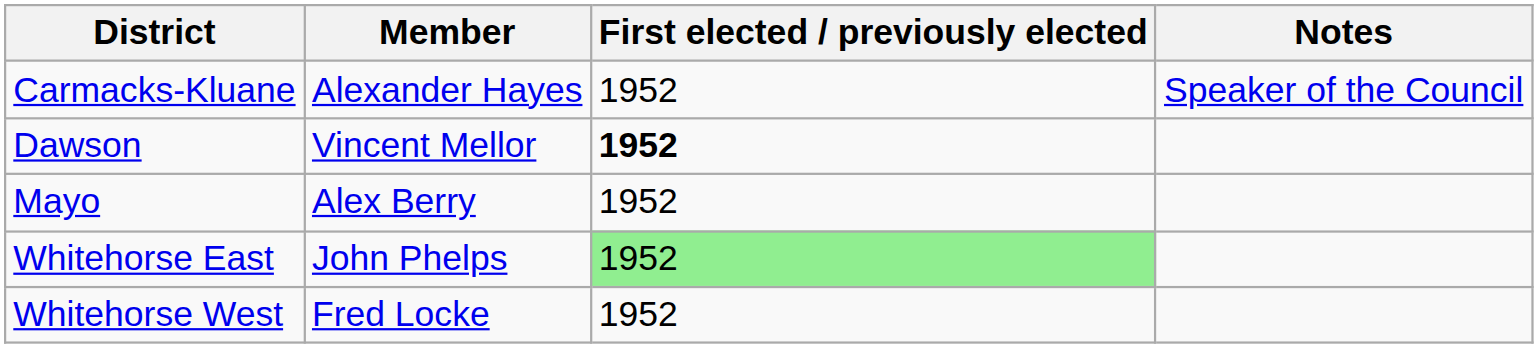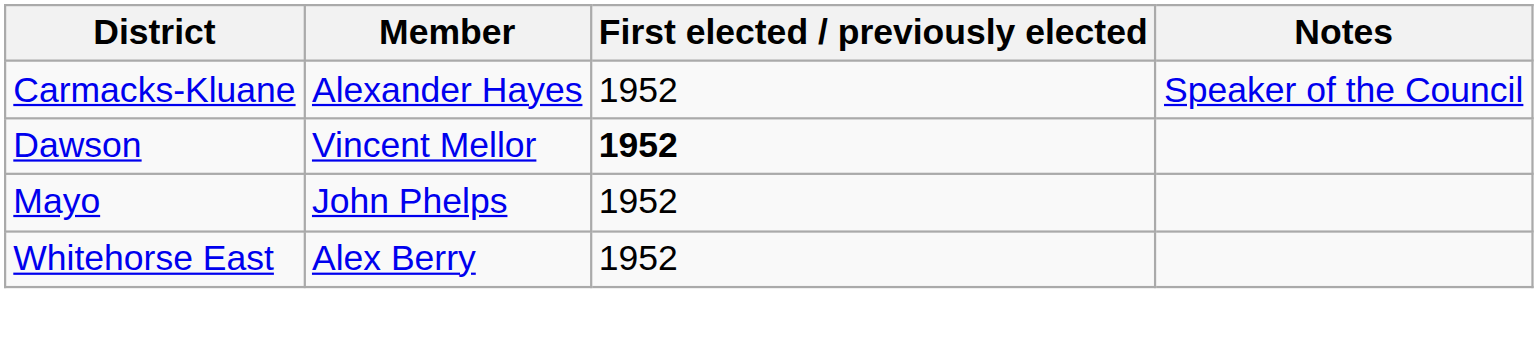 <table class="wikitable sortable">
 <tr>
 <th>District</th>
 <th>Member</th>
 <th>First elected / previously elected</th>
 <th>Notes</th>
 </tr>
 <tr>
 <td><a href='#'>Carmacks-Kluane</a></td>
 <td><a href='#'>Alexander Hayes</a></td>
 <td>1952</td>
 <td><a href='#'>Speaker of the Council</a></td>
 </tr>
 <tr>
 <td><a href='#'>Dawson</a></td>
 <td><a href='#'>Vincent Mellor</a></td>
 <td><strong>1952</strong></td>
 <td></td>
 </tr>
 <tr>
 <td><a href='#'>Mayo</a></td>
-<td><a href='#'>Alex Berry</a></td>
+<td><a href='#'>John Phelps</a></td>
 <td>1952</td>
 <td></td>
 </tr>
 <tr>
 <td><a href='#'>Whitehorse East</a></td>
-<td><a href='#'>John Phelps</a></td>
-<td style="background: lightgreen;">1952</td>
-<td></td>
-</tr>
-<tr>
-<td><a href='#'>Whitehorse West</a></td>
-<td><a href='#'>Fred Locke</a></td>
+<td><a href='#'>Alex Berry</a></td>
 <td>1952</td>
 <td></td>
 </tr>
 </table>
